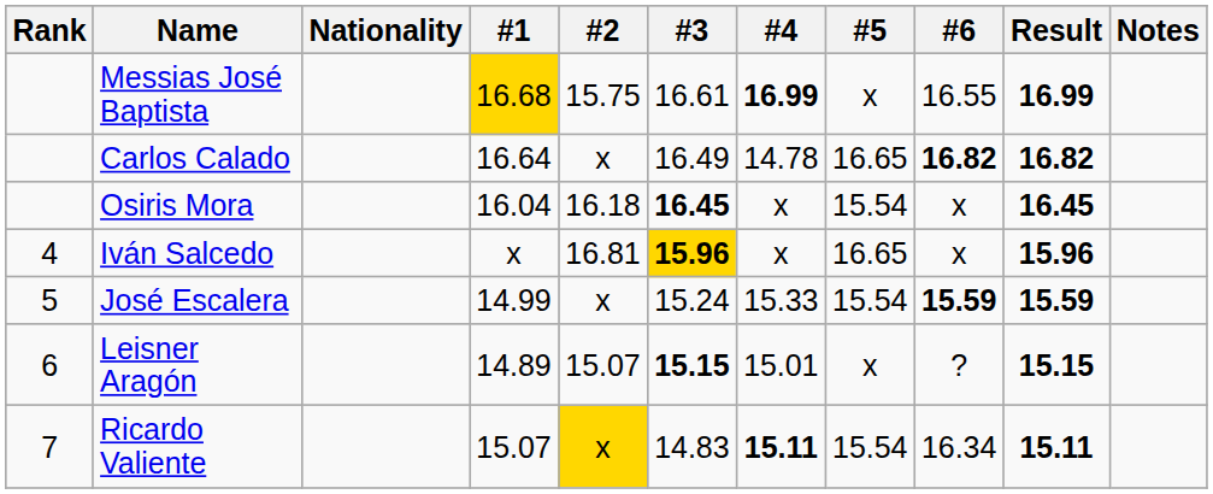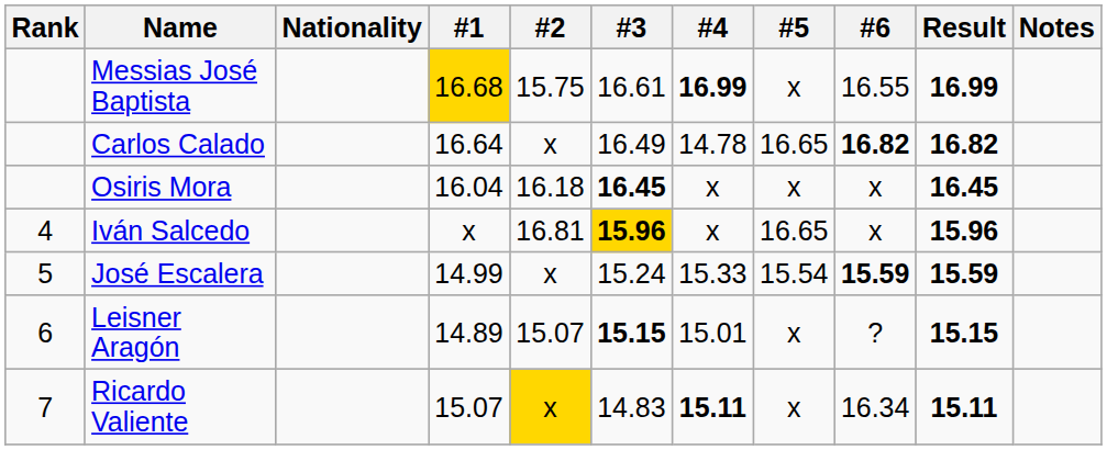 <table class="wikitable sortable" style="text-align:center;font-size:95%">
 <tr>
 <th>Rank</th>
 <th>Name</th>
 <th>Nationality</th>
 <th>#1</th>
 <th>#2</th>
 <th>#3</th>
 <th>#4</th>
 <th>#5</th>
 <th>#6</th>
 <th>Result</th>
 <th>Notes</th>
 </tr>
 <tr>
 <td></td>
 <td align=left><a href='#'>Messias José Baptista</a></td>
 <td align=left></td>
 <td style="background: gold;">16.68</td>
 <td>15.75</td>
 <td>16.61</td>
 <td><strong>16.99</strong></td>
 <td>x</td>
 <td>16.55</td>
 <td><strong>16.99</strong></td>
 <td></td>
 </tr>
 <tr>
 <td></td>
 <td align=left><a href='#'>Carlos Calado</a></td>
 <td align=left></td>
 <td>16.64</td>
 <td>x</td>
 <td>16.49</td>
 <td>14.78</td>
 <td>16.65</td>
 <td><strong>16.82</strong></td>
 <td><strong>16.82</strong></td>
 <td></td>
 </tr>
 <tr>
 <td></td>
 <td align=left><a href='#'>Osiris Mora</a></td>
 <td align=left></td>
 <td>16.04</td>
 <td>16.18</td>
 <td><strong>16.45</strong></td>
 <td>x</td>
-<td>15.54</td>
+<td>x</td>
 <td>x</td>
 <td><strong>16.45</strong></td>
 <td></td>
 </tr>
 <tr>
 <td>4</td>
 <td align=left><a href='#'>Iván Salcedo</a></td>
 <td align=left></td>
 <td>x</td>
 <td>16.81</td>
 <td style="background: gold;"><strong>15.96</strong></td>
 <td>x</td>
 <td>16.65</td>
 <td>x</td>
 <td><strong>15.96</strong></td>
 <td></td>
 </tr>
 <tr>
 <td>5</td>
 <td align=left><a href='#'>José Escalera</a></td>
 <td align=left></td>
 <td>14.99</td>
 <td>x</td>
 <td>15.24</td>
 <td>15.33</td>
 <td>15.54</td>
 <td><strong>15.59</strong></td>
 <td><strong>15.59</strong></td>
 <td></td>
 </tr>
 <tr>
 <td>6</td>
 <td align=left><a href='#'>Leisner Aragón</a></td>
 <td align=left></td>
 <td>14.89</td>
 <td>15.07</td>
 <td><strong>15.15</strong></td>
 <td>15.01</td>
 <td>x</td>
 <td>?</td>
 <td><strong>15.15</strong></td>
 <td></td>
 </tr>
 <tr>
 <td>7</td>
 <td align=left><a href='#'>Ricardo Valiente</a></td>
 <td align=left></td>
 <td>15.07</td>
 <td style="background: gold;">x</td>
 <td>14.83</td>
 <td><strong>15.11</strong></td>
-<td>15.54</td>
+<td>x</td>
 <td>16.34</td>
 <td><strong>15.11</strong></td>
 <td></td>
 </tr>
 </table>
